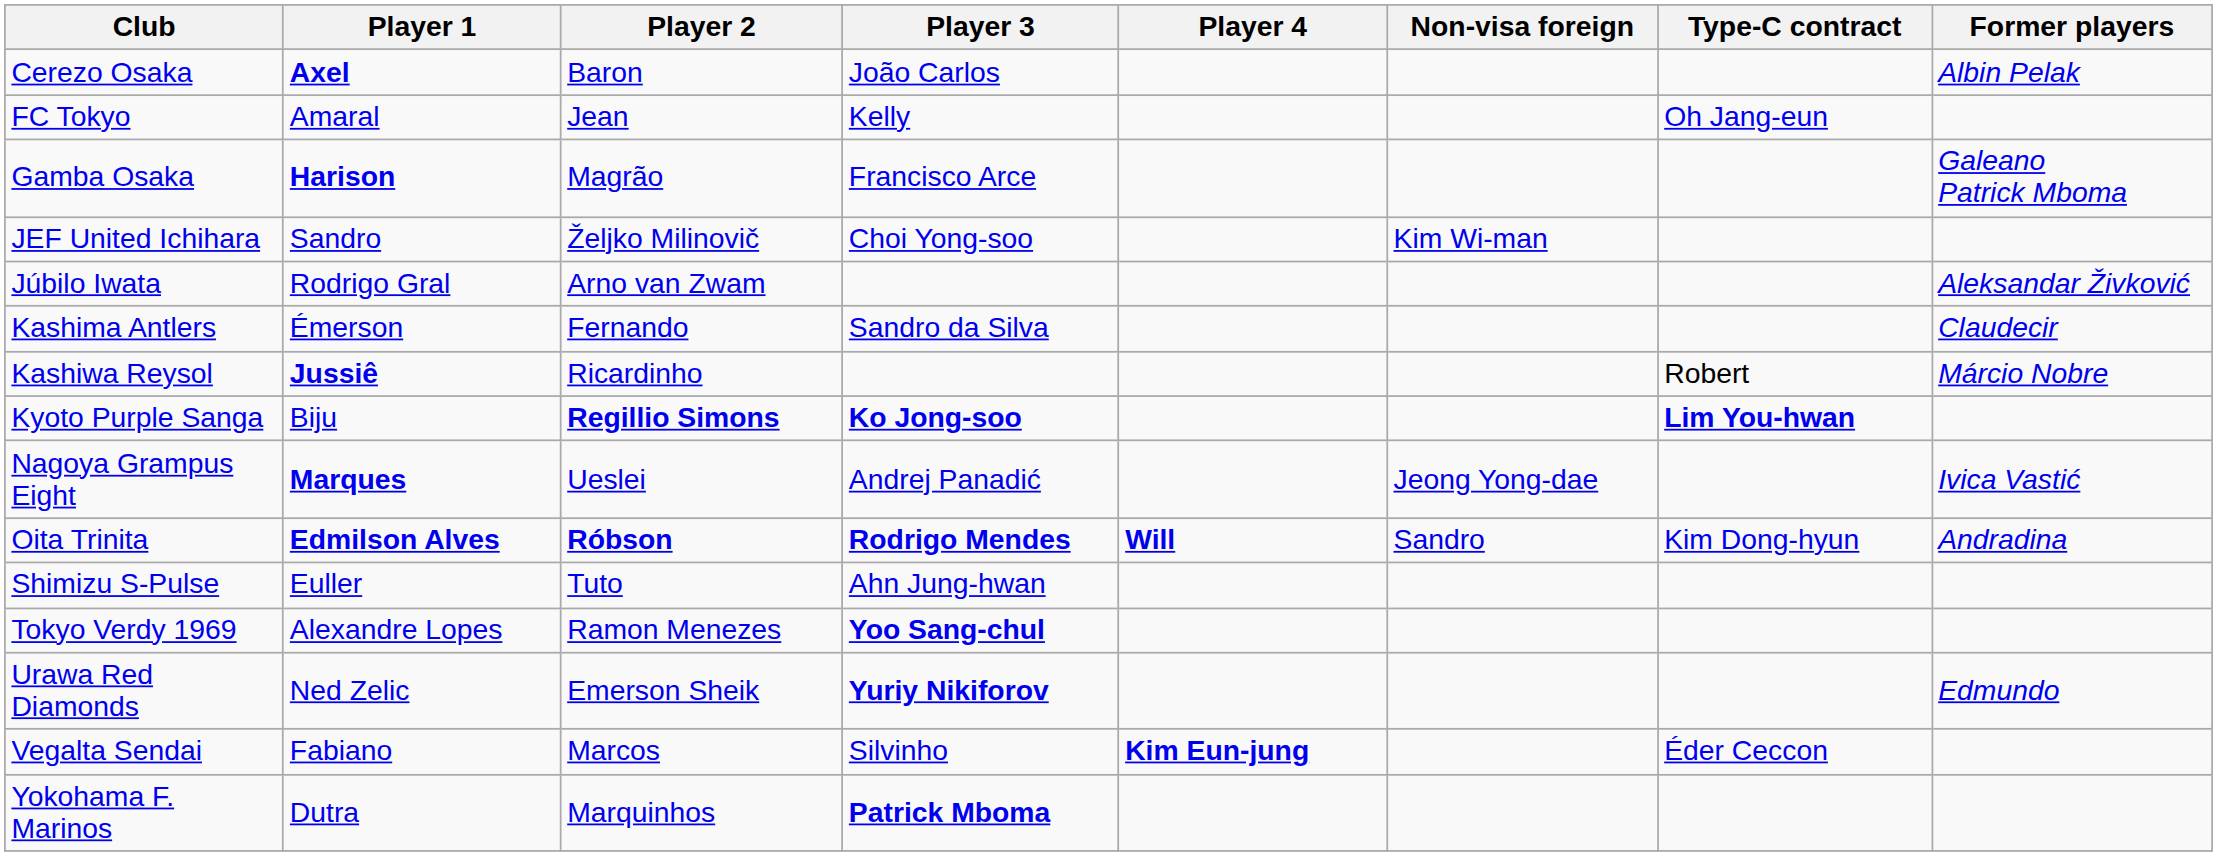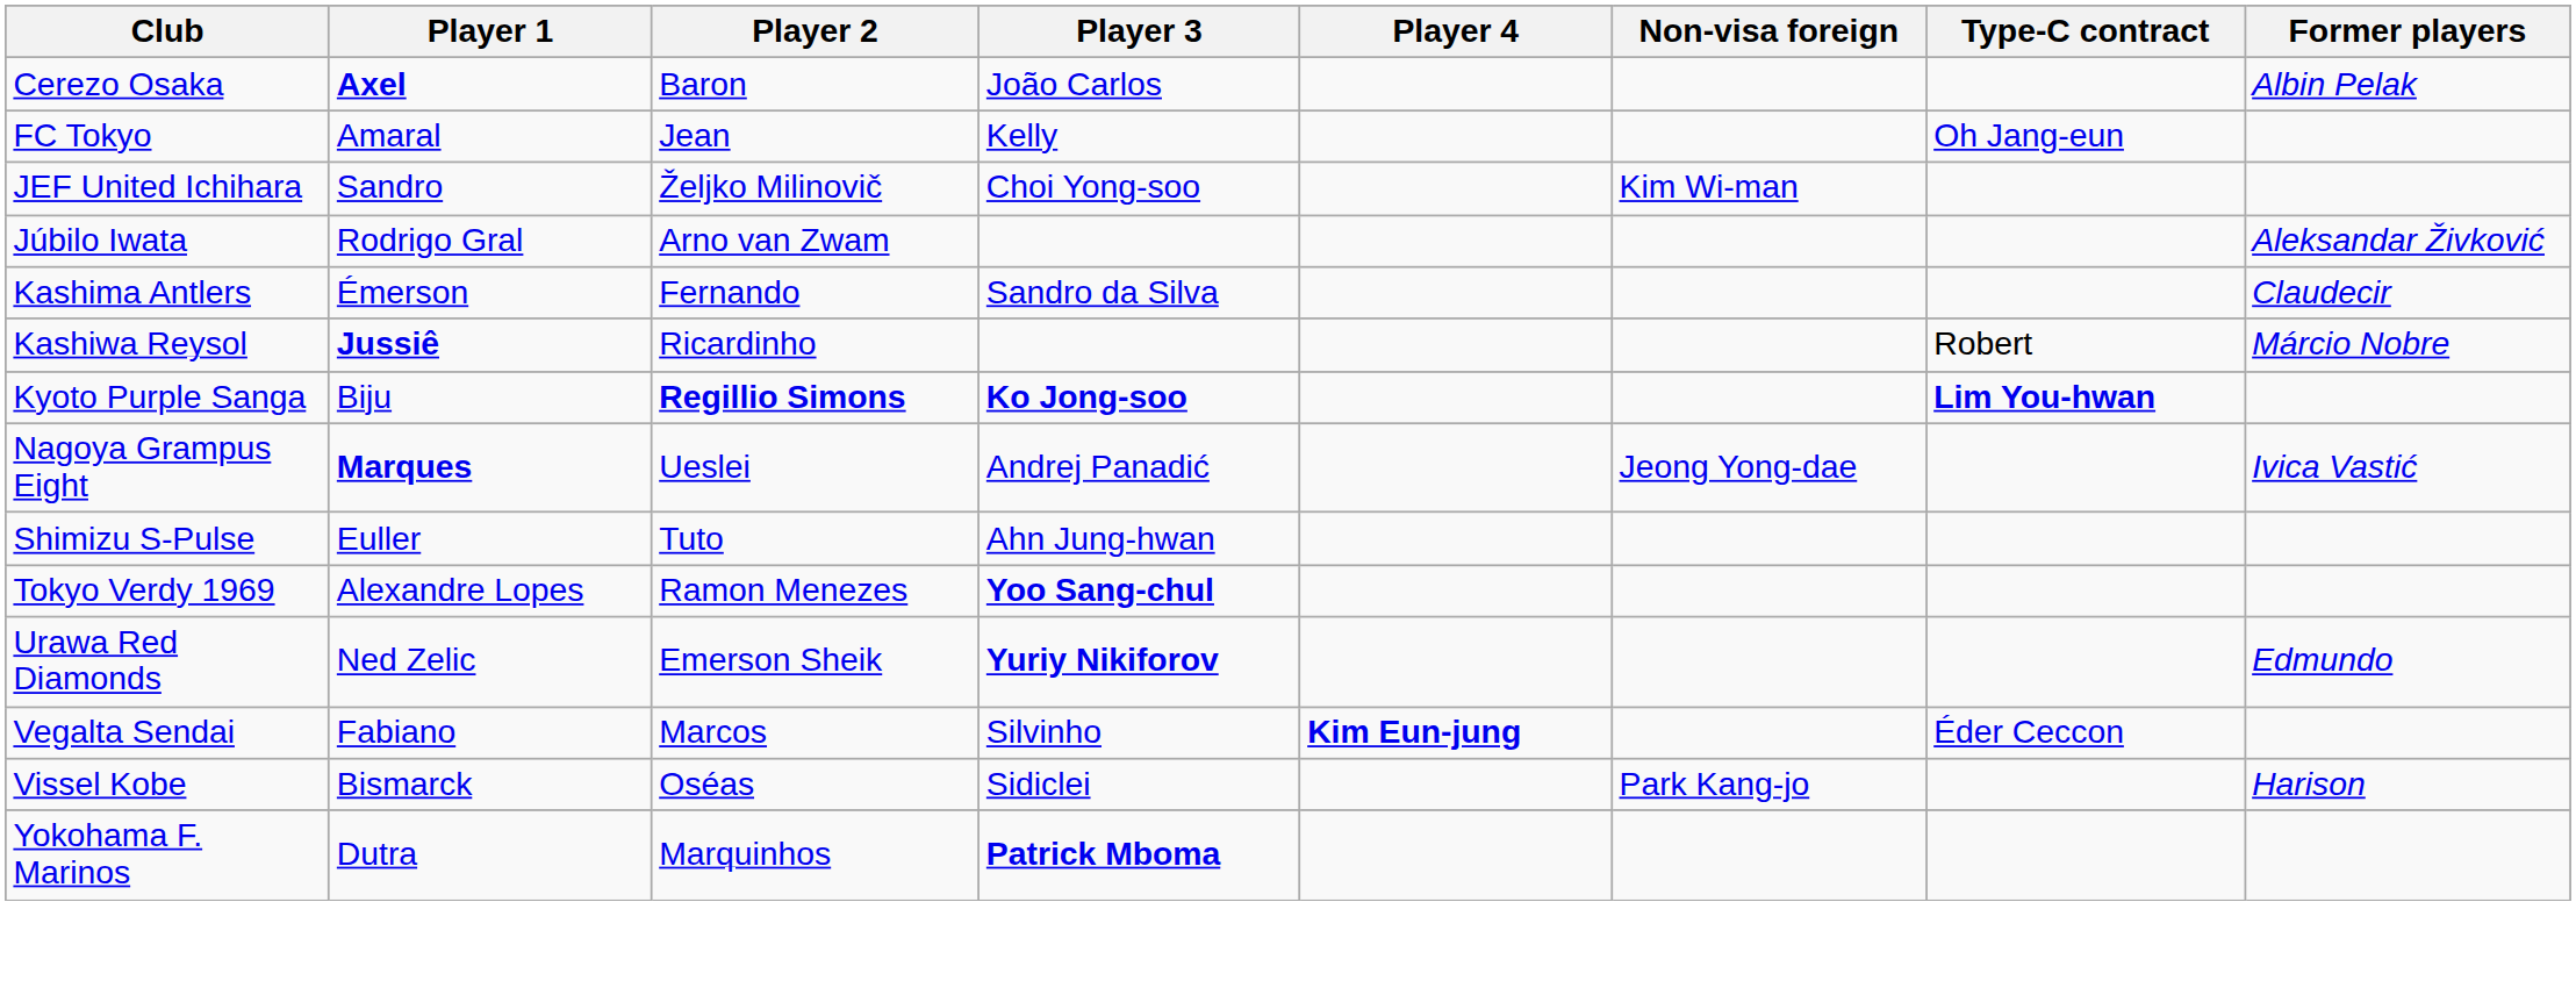 <table class="wikitable">
 <tr>
 <th width="170">Club</th>
 <th width="170">Player 1</th>
 <th width="170">Player 2</th>
 <th width="170">Player 3</th>
 <th width="170">Player 4</th>
 <th width="170">Non-visa foreign</th>
 <th width="170">Type-C contract</th>
 <th width="170">Former players</th>
 </tr>
 <tr>
 <td><a href='#'>Cerezo Osaka</a></td>
 <td> <strong><a href='#'>Axel</a></strong></td>
 <td> <a href='#'>Baron</a></td>
 <td> <a href='#'>João Carlos</a></td>
 <td></td>
 <td></td>
 <td></td>
 <td> <em><a href='#'>Albin Pelak</a></em></td>
 </tr>
 <tr>
 <td><a href='#'>FC Tokyo</a></td>
 <td> <a href='#'>Amaral</a></td>
 <td> <a href='#'>Jean</a></td>
 <td> <a href='#'>Kelly</a></td>
 <td></td>
 <td></td>
 <td> <a href='#'>Oh Jang-eun</a></td>
 <td></td>
-</tr>
-<tr>
-<td><a href='#'>Gamba Osaka</a></td>
-<td> <strong><a href='#'>Harison</a></strong></td>
-<td> <a href='#'>Magrão</a></td>
-<td> <a href='#'>Francisco Arce</a></td>
-<td></td>
-<td></td>
-<td></td>
-<td> <em><a href='#'>Galeano</a></em><br> <em><a href='#'>Patrick Mboma</a></em></td>
 </tr>
 <tr>
 <td><a href='#'>JEF United Ichihara</a></td>
 <td> <a href='#'>Sandro</a></td>
 <td> <a href='#'>Željko Milinovič</a></td>
 <td> <a href='#'>Choi Yong-soo</a></td>
 <td></td>
 <td> <a href='#'>Kim Wi-man</a></td>
 <td></td>
 <td></td>
 </tr>
 <tr>
 <td><a href='#'>Júbilo Iwata</a></td>
 <td> <a href='#'>Rodrigo Gral</a></td>
 <td> <a href='#'>Arno van Zwam</a></td>
 <td></td>
 <td></td>
 <td></td>
 <td></td>
 <td> <em><a href='#'>Aleksandar Živković</a></em></td>
 </tr>
 <tr>
 <td><a href='#'>Kashima Antlers</a></td>
 <td> <a href='#'>Émerson</a></td>
 <td> <a href='#'>Fernando</a></td>
 <td> <a href='#'>Sandro da Silva</a></td>
 <td></td>
 <td></td>
 <td></td>
 <td> <em><a href='#'>Claudecir</a></em></td>
 </tr>
 <tr>
 <td><a href='#'>Kashiwa Reysol</a></td>
 <td> <strong><a href='#'>Jussiê</a></strong></td>
 <td> <a href='#'>Ricardinho</a></td>
 <td></td>
 <td></td>
 <td></td>
 <td> Robert</td>
 <td> <em><a href='#'>Márcio Nobre</a></em></td>
 </tr>
 <tr>
 <td><a href='#'>Kyoto Purple Sanga</a></td>
 <td> <a href='#'>Biju</a></td>
 <td> <strong><a href='#'>Regillio Simons</a></strong></td>
 <td> <strong><a href='#'>Ko Jong-soo</a></strong></td>
 <td></td>
 <td></td>
 <td> <strong><a href='#'>Lim You-hwan</a></strong></td>
 <td></td>
 </tr>
 <tr>
 <td><a href='#'>Nagoya Grampus Eight</a></td>
 <td> <strong><a href='#'>Marques</a></strong></td>
 <td> <a href='#'>Ueslei</a></td>
 <td> <a href='#'>Andrej Panadić</a></td>
 <td></td>
 <td> <a href='#'>Jeong Yong-dae</a></td>
 <td></td>
 <td> <em><a href='#'>Ivica Vastić</a></em></td>
 </tr>
 <tr>
-<td><a href='#'>Oita Trinita</a></td>
-<td> <strong><a href='#'>Edmilson Alves</a></strong></td>
-<td> <strong><a href='#'>Róbson</a></strong></td>
-<td> <strong><a href='#'>Rodrigo Mendes</a></strong></td>
-<td> <strong><a href='#'>Will</a></strong></td>
-<td> <a href='#'>Sandro</a></td>
-<td> <a href='#'>Kim Dong-hyun</a></td>
-<td> <em><a href='#'>Andradina</a></em></td>
-</tr>
-<tr>
 <td><a href='#'>Shimizu S-Pulse</a></td>
 <td> <a href='#'>Euller</a></td>
 <td> <a href='#'>Tuto</a></td>
 <td> <a href='#'>Ahn Jung-hwan</a></td>
 <td></td>
 <td></td>
 <td></td>
 <td></td>
 </tr>
 <tr>
 <td><a href='#'>Tokyo Verdy 1969</a></td>
 <td> <a href='#'>Alexandre Lopes</a></td>
 <td> <a href='#'>Ramon Menezes</a></td>
 <td> <strong><a href='#'>Yoo Sang-chul</a></strong></td>
 <td></td>
 <td></td>
 <td></td>
 <td></td>
 </tr>
 <tr>
 <td><a href='#'>Urawa Red Diamonds</a></td>
 <td> <a href='#'>Ned Zelic</a></td>
 <td> <a href='#'>Emerson Sheik</a></td>
 <td> <strong><a href='#'>Yuriy Nikiforov</a></strong></td>
 <td></td>
 <td></td>
 <td></td>
 <td> <em><a href='#'>Edmundo</a></em></td>
 </tr>
 <tr>
 <td><a href='#'>Vegalta Sendai</a></td>
 <td> <a href='#'>Fabiano</a></td>
 <td> <a href='#'>Marcos</a></td>
 <td> <a href='#'>Silvinho</a></td>
 <td> <strong><a href='#'>Kim Eun-jung</a></strong></td>
 <td></td>
 <td> <a href='#'>Éder Ceccon</a></td>
 <td></td>
 </tr>
 <tr>
+<td><a href='#'>Vissel Kobe</a></td>
+<td> <a href='#'>Bismarck</a></td>
+<td> <a href='#'>Oséas</a></td>
+<td> <a href='#'>Sidiclei</a></td>
+<td></td>
+<td> <a href='#'>Park Kang-jo</a></td>
+<td></td>
+<td> <em><a href='#'>Harison</a></em></td>
+</tr>
+<tr>
 <td><a href='#'>Yokohama F. Marinos</a></td>
 <td> <a href='#'>Dutra</a></td>
 <td> <a href='#'>Marquinhos</a></td>
 <td> <strong><a href='#'>Patrick Mboma</a></strong></td>
 <td></td>
 <td></td>
 <td></td>
 <td></td>
 </tr>
 </table>
